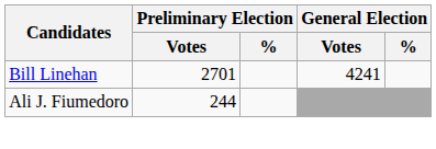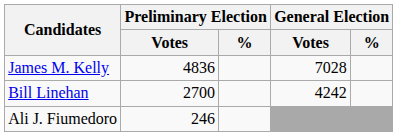 <table class=wikitable>
 <tr>
 <th colspan=1 rowspan=2><strong>Candidates</strong></th>
 <th colspan=2><strong>Preliminary Election</strong></th>
 <th colspan=2><strong>General Election</strong></th>
 </tr>
 <tr>
 <th>Votes</th>
 <th>%</th>
 <th>Votes</th>
 <th>%</th>
 </tr>
 <tr>
+<td><a href='#'>James M. Kelly</a></td>
+<td align="right">4836</td>
+<td align="right"></td>
+<td align="right">7028</td>
+<td align="right"></td>
+</tr>
+<tr>
 <td><a href='#'>Bill Linehan</a></td>
-<td align="right">2701</td>
+<td align="right">2700</td>
 <td align="right"></td>
-<td align="right">4241</td>
+<td align="right">4242</td>
 <td align="right"></td>
 </tr>
 <tr>
 <td>Ali J. Fiumedoro</td>
-<td align="right">244</td>
+<td align="right">246</td>
 <td align="right"></td>
 <td colspan=2 bgcolor=darkgray> </td>
 </tr>
 </table>
